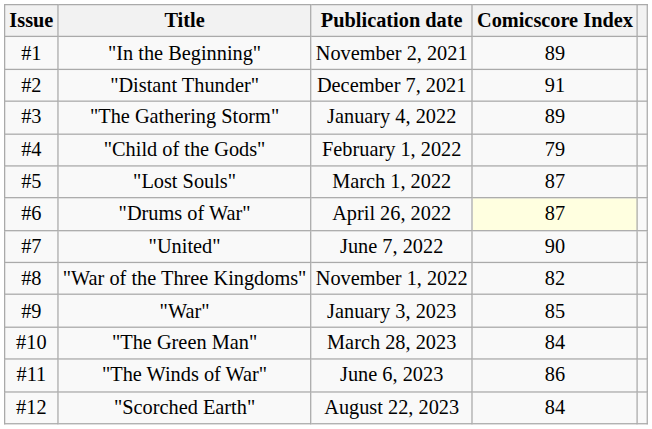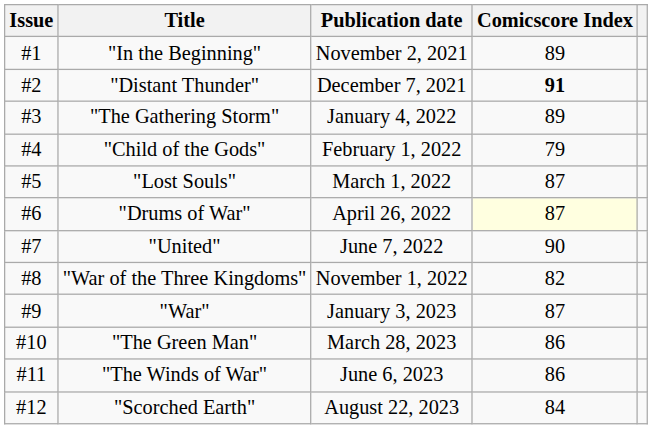 <table class="wikitable" style="text-align:center;">
 <tr>
 <th>Issue</th>
 <th>Title</th>
 <th>Publication date</th>
 <th>Comicscore Index</th>
 <th></th>
 </tr>
 <tr>
 <td>#1</td>
 <td>"In the Beginning"</td>
 <td>November 2, 2021</td>
 <td>89</td>
 <td></td>
 </tr>
 <tr>
 <td>#2</td>
 <td>"Distant Thunder"</td>
 <td>December 7, 2021</td>
-<td>91</td>
+<td><strong>91</strong></td>
 <td></td>
 </tr>
 <tr>
 <td>#3</td>
 <td>"The Gathering Storm"</td>
 <td>January 4, 2022</td>
 <td>89</td>
 <td></td>
 </tr>
 <tr>
 <td>#4</td>
 <td>"Child of the Gods"</td>
 <td>February 1, 2022</td>
 <td>79</td>
 <td></td>
 </tr>
 <tr>
 <td>#5</td>
 <td>"Lost Souls"</td>
 <td>March 1, 2022</td>
 <td>87</td>
 <td></td>
 </tr>
 <tr>
 <td>#6</td>
 <td>"Drums of War"</td>
 <td>April 26, 2022</td>
 <td style="background: lightyellow;">87</td>
 <td></td>
 </tr>
 <tr>
 <td>#7</td>
 <td>"United"</td>
 <td>June 7, 2022</td>
 <td>90</td>
 <td></td>
 </tr>
 <tr>
 <td>#8</td>
 <td>"War of the Three Kingdoms"</td>
 <td>November 1, 2022</td>
 <td>82</td>
 <td></td>
 </tr>
 <tr>
 <td>#9</td>
 <td>"War"</td>
 <td>January 3, 2023</td>
-<td>85</td>
+<td>87</td>
 <td></td>
 </tr>
 <tr>
 <td>#10</td>
 <td>"The Green Man"</td>
 <td>March 28, 2023</td>
-<td>84</td>
+<td>86</td>
 <td></td>
 </tr>
 <tr>
 <td>#11</td>
 <td>"The Winds of War"</td>
 <td>June 6, 2023</td>
 <td>86</td>
 <td></td>
 </tr>
 <tr>
 <td>#12</td>
 <td>"Scorched Earth"</td>
 <td>August 22, 2023</td>
 <td>84</td>
 <td></td>
 </tr>
 </table>
